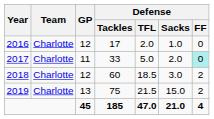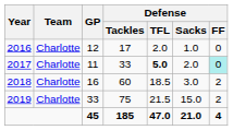 <table class="wikitable" style="text-align:center;">
 <tr>
 <th rowspan="2">Year</th>
 <th rowspan="2">Team</th>
 <th rowspan="2">GP</th>
 <th colspan=5>Defense</th>
 </tr>
 <tr>
 <th>Tackles</th>
 <th>TFL</th>
 <th>Sacks</th>
 <th>FF</th>
 </tr>
 <tr>
 <td><a href='#'>2016</a></td>
 <td><a href='#'>Charlotte</a></td>
 <td>12</td>
 <td>17</td>
 <td>2.0</td>
 <td>1.0</td>
 <td>0</td>
 </tr>
 <tr>
 <td><a href='#'>2017</a></td>
 <td><a href='#'>Charlotte</a></td>
 <td>11</td>
 <td>33</td>
-<td>5.0</td>
+<td><strong>5.0</strong></td>
 <td>2.0</td>
 <td style="background: paleturquoise;">0</td>
 </tr>
 <tr>
 <td><a href='#'>2018</a></td>
 <td><a href='#'>Charlotte</a></td>
-<td>12</td>
+<td>16</td>
 <td>60</td>
 <td>18.5</td>
 <td>3.0</td>
 <td>2</td>
 </tr>
 <tr>
 <td><a href='#'>2019</a></td>
 <td><a href='#'>Charlotte</a></td>
-<td>13</td>
+<td>33</td>
 <td>75</td>
 <td>21.5</td>
 <td>15.0</td>
 <td>2</td>
 </tr>
 <tr>
 <td colspan=2></td>
 <td><strong>45</strong></td>
 <td><strong>185</strong></td>
 <td><strong>47.0</strong></td>
 <td><strong>21.0</strong></td>
 <td><strong>4</strong></td>
 </tr>
 </table>
